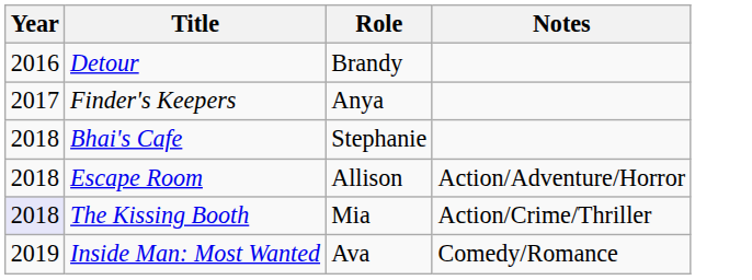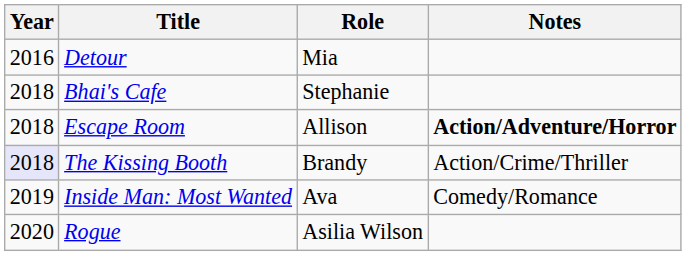 <table class="wikitable">
 <tr>
 <th>Year</th>
 <th>Title</th>
 <th>Role</th>
 <th>Notes</th>
 </tr>
 <tr>
 <td>2016</td>
 <td><em><a href='#'>Detour</a></em></td>
-<td>Brandy</td>
-<td></td>
-</tr>
-<tr>
-<td>2017</td>
-<td><em>Finder's Keepers</em></td>
-<td>Anya</td>
+<td>Mia</td>
 <td></td>
 </tr>
 <tr>
 <td>2018</td>
 <td><em><a href='#'>Bhai's Cafe</a></em></td>
 <td>Stephanie</td>
 <td></td>
 </tr>
 <tr>
 <td>2018</td>
 <td><em><a href='#'>Escape Room</a></em></td>
 <td>Allison</td>
-<td>Action/Adventure/Horror</td>
+<td><strong>Action/Adventure/Horror</strong></td>
 </tr>
 <tr>
 <td style="background: lavender;">2018</td>
 <td><em><a href='#'>The Kissing Booth</a></em></td>
-<td>Mia</td>
+<td>Brandy</td>
 <td>Action/Crime/Thriller</td>
 </tr>
 <tr>
 <td>2019</td>
 <td><em><a href='#'>Inside Man: Most Wanted</a></em></td>
 <td>Ava</td>
 <td>Comedy/Romance</td>
 </tr>
+<tr>
+<td>2020</td>
+<td><em><a href='#'>Rogue</a></em></td>
+<td>Asilia Wilson</td>
+<td></td>
+</tr>
 </table>
